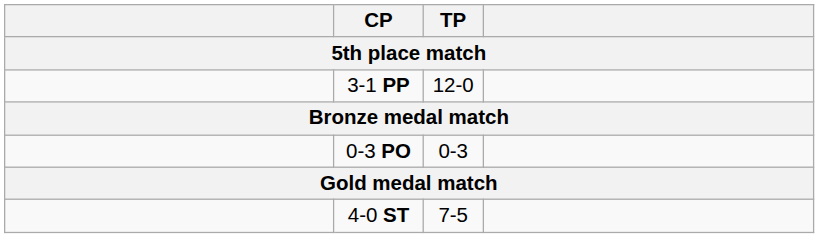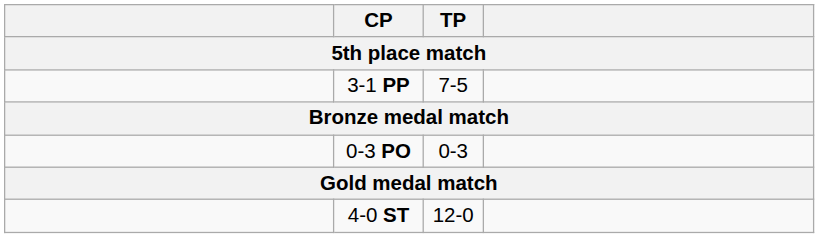 <table class="wikitable" style="text-align: center;" |>
 <tr>
 <th width="250"></th>
 <th width="62">CP</th>
 <th width="40">TP</th>
 <th width="250"></th>
 </tr>
 <tr>
 <th colspan="5">5th place match</th>
 </tr>
 <tr>
 <td style="text-align:left;"><strong></strong></td>
 <td>3-1 <strong>PP</strong></td>
-<td>12-0</td>
+<td>7-5</td>
 <td style="text-align:left;"></td>
 </tr>
 <tr>
 <th colspan="5">Bronze medal match</th>
 </tr>
 <tr>
 <td style="text-align:left;"></td>
 <td>0-3 <strong>PO</strong></td>
 <td>0-3</td>
 <td style="text-align:left;"><strong></strong></td>
 </tr>
 <tr>
 <th colspan="5">Gold medal match</th>
 </tr>
 <tr>
 <td style="text-align:left;"><strong></strong></td>
 <td>4-0 <strong>ST</strong></td>
-<td>7-5</td>
+<td>12-0</td>
 <td style="text-align:left;"></td>
 </tr>
 </table>
